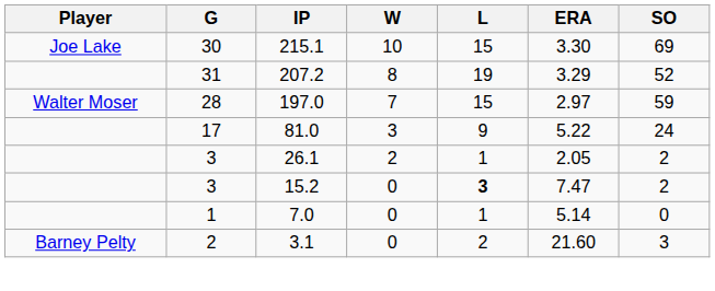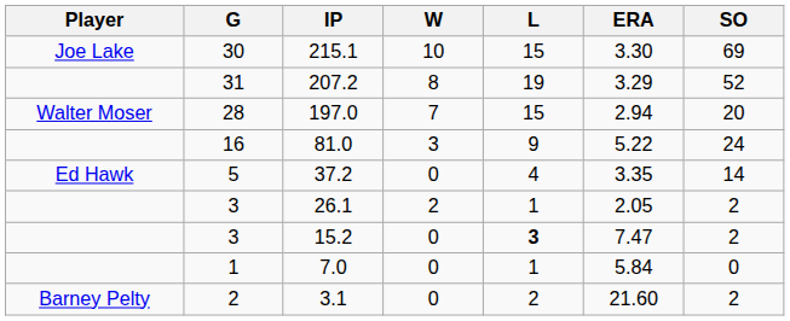 <table class="wikitable sortable">
 <tr>
 <th bgcolor="#DDDDFF" width="16%">Player</th>
 <th bgcolor="#DDDDFF" width="9%">G</th>
 <th bgcolor="#DDDDFF" width="9%">IP</th>
 <th bgcolor="#DDDDFF" width="9%">W</th>
 <th bgcolor="#DDDDFF" width="9%">L</th>
 <th bgcolor="#DDDDFF" width="9%">ERA</th>
 <th bgcolor="#DDDDFF" width="9%">SO</th>
 </tr>
 <tr align="center">
 <td><a href='#'>Joe Lake</a></td>
 <td>30</td>
 <td>215.1</td>
 <td>10</td>
 <td>15</td>
 <td>3.30</td>
 <td>69</td>
 </tr>
 <tr align=center>
 <td></td>
 <td>31</td>
 <td>207.2</td>
 <td>8</td>
 <td>19</td>
 <td>3.29</td>
 <td>52</td>
 </tr>
 <tr align="center">
 <td><a href='#'>Walter Moser</a></td>
 <td>28</td>
 <td>197.0</td>
 <td>7</td>
 <td>15</td>
-<td>2.97</td>
-<td>59</td>
+<td>2.94</td>
+<td>20</td>
 </tr>
 <tr align=center>
 <td></td>
-<td>17</td>
+<td>16</td>
 <td>81.0</td>
 <td>3</td>
 <td>9</td>
 <td>5.22</td>
 <td>24</td>
+</tr>
+<tr align="center">
+<td><a href='#'>Ed Hawk</a></td>
+<td>5</td>
+<td>37.2</td>
+<td>0</td>
+<td>4</td>
+<td>3.35</td>
+<td>14</td>
 </tr>
 <tr align=center>
 <td></td>
 <td>3</td>
 <td>26.1</td>
 <td>2</td>
 <td>1</td>
 <td>2.05</td>
 <td>2</td>
 </tr>
 <tr align="center">
 <td></td>
 <td>3</td>
 <td>15.2</td>
 <td>0</td>
 <td><strong>3</strong></td>
 <td>7.47</td>
 <td>2</td>
 </tr>
 <tr align="center">
 <td></td>
 <td>1</td>
 <td>7.0</td>
 <td>0</td>
 <td>1</td>
-<td>5.14</td>
+<td>5.84</td>
 <td>0</td>
 </tr>
 <tr align="center">
 <td><a href='#'>Barney Pelty</a></td>
 <td>2</td>
 <td>3.1</td>
 <td>0</td>
 <td>2</td>
 <td>21.60</td>
-<td>3</td>
+<td>2</td>
 </tr>
 </table>
